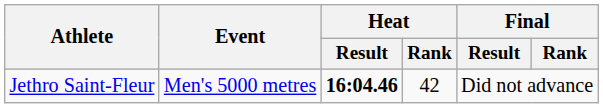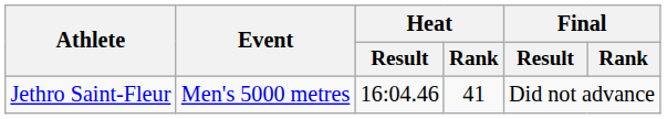 <table class=wikitable style=font-size:90%>
 <tr>
 <th rowspan=2>Athlete</th>
 <th rowspan=2>Event</th>
 <th colspan=2>Heat</th>
 <th colspan=2>Final</th>
 </tr>
 <tr style=font-size:95%>
 <th>Result</th>
 <th>Rank</th>
 <th>Result</th>
 <th>Rank</th>
 </tr>
 <tr align=center>
 <td align=left><a href='#'>Jethro Saint-Fleur</a></td>
 <td align=left><a href='#'>Men's 5000 metres</a></td>
-<td><strong>16:04.46</strong></td>
-<td>42</td>
+<td>16:04.46</td>
+<td>41</td>
 <td colspan="2">Did not advance</td>
 </tr>
 </table>
